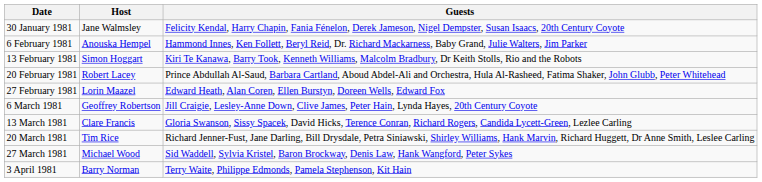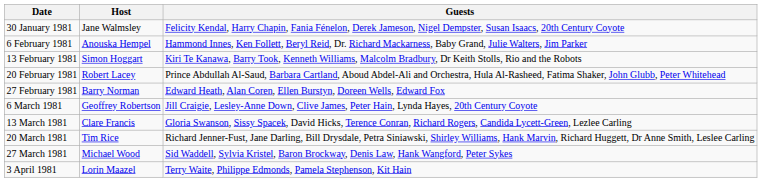 <table class="wikitable">
 <tr>
 <th>Date</th>
 <th>Host</th>
 <th>Guests</th>
 </tr>
 <tr>
 <td>30 January 1981</td>
 <td>Jane Walmsley</td>
 <td><a href='#'>Felicity Kendal</a>, <a href='#'>Harry Chapin</a>, <a href='#'>Fania Fénelon</a>, <a href='#'>Derek Jameson</a>, <a href='#'>Nigel Dempster</a>, <a href='#'>Susan Isaacs</a>, <a href='#'>20th Century Coyote</a></td>
 </tr>
 <tr>
 <td>6 February 1981</td>
 <td><a href='#'>Anouska Hempel</a></td>
 <td><a href='#'>Hammond Innes</a>, <a href='#'>Ken Follett</a>, <a href='#'>Beryl Reid</a>, Dr. <a href='#'>Richard Mackarness</a>, Baby Grand, <a href='#'>Julie Walters</a>, <a href='#'>Jim Parker</a></td>
 </tr>
 <tr>
 <td>13 February 1981</td>
 <td><a href='#'>Simon Hoggart</a></td>
 <td><a href='#'>Kiri Te Kanawa</a>, <a href='#'>Barry Took</a>, <a href='#'>Kenneth Williams</a>, <a href='#'>Malcolm Bradbury</a>, Dr Keith Stolls, Rio and the Robots</td>
 </tr>
 <tr>
 <td>20 February 1981</td>
 <td><a href='#'>Robert Lacey</a></td>
 <td>Prince Abdullah Al-Saud, <a href='#'>Barbara Cartland</a>, Aboud Abdel-Ali and Orchestra, Hula Al-Rasheed, Fatima Shaker, <a href='#'>John Glubb</a>, <a href='#'>Peter Whitehead</a></td>
 </tr>
 <tr>
 <td>27 February 1981</td>
-<td><a href='#'>Lorin Maazel</a></td>
+<td><a href='#'>Barry Norman</a></td>
 <td><a href='#'>Edward Heath</a>, <a href='#'>Alan Coren</a>, <a href='#'>Ellen Burstyn</a>, <a href='#'>Doreen Wells</a>, <a href='#'>Edward Fox</a></td>
 </tr>
 <tr>
 <td>6 March 1981</td>
 <td><a href='#'>Geoffrey Robertson</a></td>
 <td><a href='#'>Jill Craigie</a>, <a href='#'>Lesley-Anne Down</a>, <a href='#'>Clive James</a>, <a href='#'>Peter Hain</a>, Lynda Hayes, <a href='#'>20th Century Coyote</a></td>
 </tr>
 <tr>
 <td>13 March 1981</td>
 <td><a href='#'>Clare Francis</a></td>
 <td><a href='#'>Gloria Swanson</a>, <a href='#'>Sissy Spacek</a>, David Hicks, <a href='#'>Terence Conran</a>, <a href='#'>Richard Rogers</a>, <a href='#'>Candida Lycett-Green</a>, Lezlee Carling</td>
 </tr>
 <tr>
 <td>20 March 1981</td>
 <td><a href='#'>Tim Rice</a></td>
 <td>Richard Jenner-Fust, Jane Darling, Bill Drysdale, Petra Siniawski, <a href='#'>Shirley Williams</a>, <a href='#'>Hank Marvin</a>, Richard Huggett, Dr Anne Smith, Leslee Carling</td>
 </tr>
 <tr>
 <td>27 March 1981</td>
 <td><a href='#'>Michael Wood</a></td>
 <td><a href='#'>Sid Waddell</a>, <a href='#'>Sylvia Kristel</a>, <a href='#'>Baron Brockway</a>, <a href='#'>Denis Law</a>, <a href='#'>Hank Wangford</a>, <a href='#'>Peter Sykes</a></td>
 </tr>
 <tr>
 <td>3 April 1981</td>
-<td><a href='#'>Barry Norman</a></td>
+<td><a href='#'>Lorin Maazel</a></td>
 <td><a href='#'>Terry Waite</a>, <a href='#'>Philippe Edmonds</a>, <a href='#'>Pamela Stephenson</a>, <a href='#'>Kit Hain</a></td>
 </tr>
 </table>
